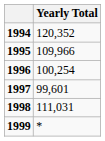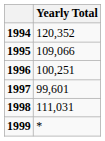 <table class="wikitable">
 <tr>
 <th></th>
 <th>Yearly Total</th>
 </tr>
 <tr>
 <td><strong>1994</strong></td>
 <td>120,352</td>
 </tr>
 <tr>
 <td><strong>1995</strong></td>
-<td>109,966</td>
+<td>109,066</td>
 </tr>
 <tr>
 <td><strong>1996</strong></td>
-<td>100,254</td>
+<td>100,251</td>
 </tr>
 <tr>
 <td><strong>1997</strong></td>
 <td>99,601</td>
 </tr>
 <tr>
 <td><strong>1998</strong></td>
 <td>111,031</td>
 </tr>
 <tr>
 <td><strong>1999</strong></td>
 <td>*</td>
 </tr>
 </table>
